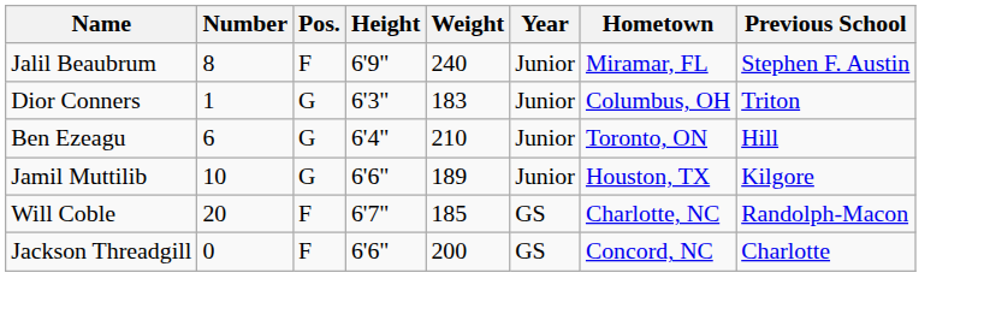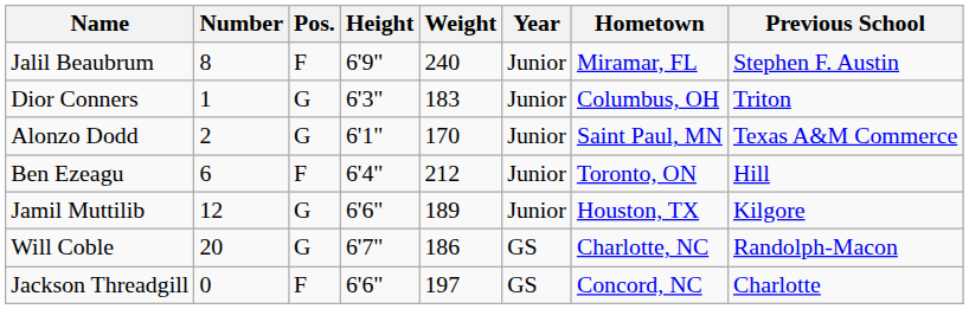 <table class="wikitable sortable">
 <tr>
 <th>Name</th>
 <th>Number</th>
 <th>Pos.</th>
 <th>Height</th>
 <th>Weight</th>
 <th>Year</th>
 <th>Hometown</th>
 <th class="unsortable">Previous School</th>
 </tr>
 <tr>
 <td>Jalil Beaubrum</td>
 <td>8</td>
 <td>F</td>
 <td>6'9"</td>
 <td>240</td>
 <td>Junior</td>
 <td><a href='#'>Miramar, FL</a></td>
 <td><a href='#'>Stephen F. Austin</a></td>
 </tr>
 <tr>
 <td>Dior Conners</td>
 <td>1</td>
 <td>G</td>
 <td>6'3"</td>
 <td>183</td>
 <td>Junior</td>
 <td><a href='#'>Columbus, OH</a></td>
 <td><a href='#'>Triton</a></td>
 </tr>
 <tr>
+<td>Alonzo Dodd</td>
+<td>2</td>
+<td>G</td>
+<td>6'1"</td>
+<td>170</td>
+<td>Junior</td>
+<td><a href='#'>Saint Paul, MN</a></td>
+<td><a href='#'>Texas A&M Commerce</a></td>
+</tr>
+<tr>
 <td>Ben Ezeagu</td>
 <td>6</td>
-<td>G</td>
+<td>F</td>
 <td>6'4"</td>
-<td>210</td>
+<td>212</td>
 <td>Junior</td>
 <td><a href='#'>Toronto, ON</a></td>
 <td><a href='#'>Hill</a></td>
 </tr>
 <tr>
 <td>Jamil Muttilib</td>
-<td>10</td>
+<td>12</td>
 <td>G</td>
 <td>6'6"</td>
 <td>189</td>
 <td>Junior</td>
 <td><a href='#'>Houston, TX</a></td>
 <td><a href='#'>Kilgore</a></td>
 </tr>
 <tr>
 <td>Will Coble</td>
 <td>20</td>
-<td>F</td>
+<td>G</td>
 <td>6'7"</td>
-<td>185</td>
+<td>186</td>
 <td>GS</td>
 <td><a href='#'>Charlotte, NC</a></td>
 <td><a href='#'>Randolph-Macon</a></td>
 </tr>
 <tr>
 <td>Jackson Threadgill</td>
 <td>0</td>
 <td>F</td>
 <td>6'6"</td>
-<td>200</td>
+<td>197</td>
 <td>GS</td>
 <td><a href='#'>Concord, NC</a></td>
 <td><a href='#'>Charlotte</a></td>
 </tr>
 </table>
